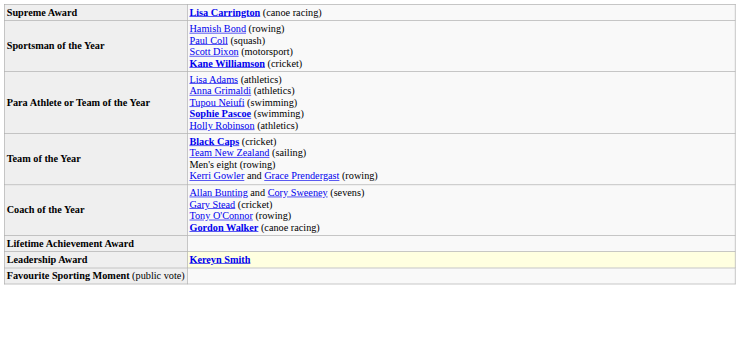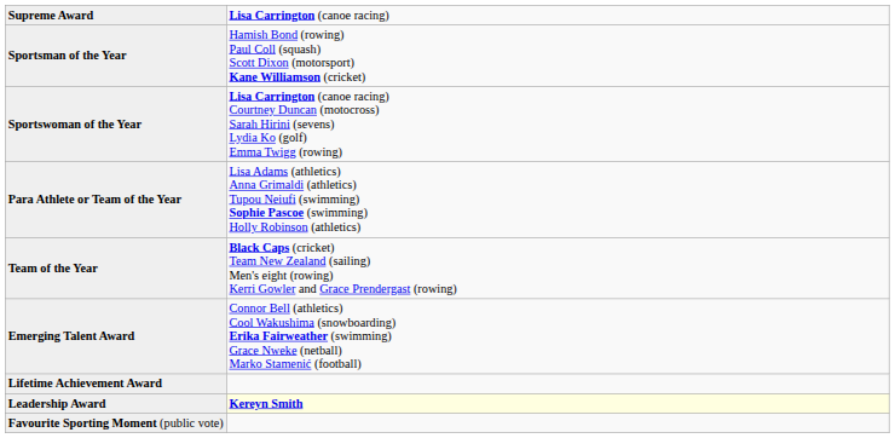 <table class="wikitable">
 <tr>
 <td style="background:#efefef; vertical-align:top;"><strong>Supreme Award</strong></td>
 <td><strong><a href='#'>Lisa Carrington</a></strong> (canoe racing)</td>
 </tr>
 <tr>
 <td style="background:#efefef;"><strong>Sportsman of the Year</strong></td>
 <td><a href='#'>Hamish Bond</a> (rowing)<br><a href='#'>Paul Coll</a> (squash)<br><a href='#'>Scott Dixon</a> (motorsport)<br><strong><a href='#'>Kane Williamson</a></strong> (cricket)</td>
 </tr>
 <tr>
+<td style="background:#efefef;"><strong>Sportswoman of the Year</strong></td>
+<td><strong><a href='#'>Lisa Carrington</a></strong> (canoe racing)<br><a href='#'>Courtney Duncan</a> (motocross)<br><a href='#'>Sarah Hirini</a> (sevens)<br><a href='#'>Lydia Ko</a> (golf)<br><a href='#'>Emma Twigg</a> (rowing)</td>
+</tr>
+<tr>
 <td style="background:#efefef;"><strong>Para Athlete or Team of the Year</strong></td>
 <td><a href='#'>Lisa Adams</a> (athletics)<br><a href='#'>Anna Grimaldi</a> (athletics)<br><a href='#'>Tupou Neiufi</a> (swimming)<br><strong><a href='#'>Sophie Pascoe</a></strong> (swimming)<br><a href='#'>Holly Robinson</a> (athletics)</td>
 </tr>
 <tr>
 <td style="background:#efefef;"><strong>Team of the Year</strong></td>
 <td><a href='#'><strong>Black Caps</strong></a> (cricket)<br><a href='#'>Team New Zealand</a> (sailing)<br>Men's eight (rowing)<br><a href='#'>Kerri Gowler</a> and <a href='#'>Grace Prendergast</a> (rowing)</td>
 </tr>
 <tr>
-<td style="background:#efefef;"><strong>Coach of the Year</strong></td>
-<td><a href='#'>Allan Bunting</a> and <a href='#'>Cory Sweeney</a> (sevens)<br><a href='#'>Gary Stead</a> (cricket)<br><a href='#'>Tony O'Connor</a> (rowing)<br><a href='#'><strong>Gordon Walker</strong></a> (canoe racing)</td>
+<td style="background:#efefef;"><strong>Emerging Talent Award</strong></td>
+<td><a href='#'>Connor Bell</a> (athletics)<br><a href='#'>Cool Wakushima</a> (snowboarding)<br><strong><a href='#'>Erika Fairweather</a></strong> (swimming)<br><a href='#'>Grace Nweke</a> (netball)<br><a href='#'>Marko Stamenić</a> (football)</td>
 </tr>
 <tr>
 <td style="background:#efefef; width:25%;"><strong>Lifetime Achievement Award</strong></td>
 <td></td>
 </tr>
 <tr>
 <td style="background:#efefef; width:25%;"><strong>Leadership Award</strong></td>
 <td style="background: lightyellow;"><strong><a href='#'>Kereyn Smith</a></strong></td>
 </tr>
 <tr>
 <td style="background:#efefef; width:25%;"><strong>Favourite Sporting Moment</strong> (public vote)</td>
 <td></td>
 </tr>
 </table>
